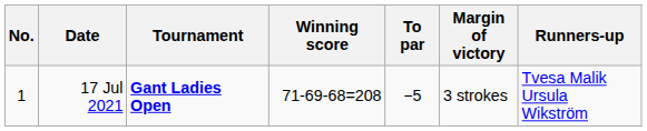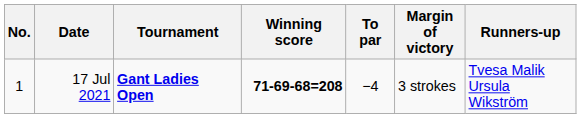 <table class="wikitable " style="font-size:95%;">
 <tr>
 <th>No.</th>
 <th>Date</th>
 <th>Tournament</th>
 <th>Winning score</th>
 <th>To par</th>
 <th>Margin of<br>victory</th>
 <th>Runners-up</th>
 </tr>
 <tr>
 <td align=center>1</td>
 <td align=right>17 Jul <a href='#'>2021</a></td>
 <td><strong><a href='#'>Gant Ladies Open</a></strong></td>
-<td align=right>71-69-68=208</td>
-<td align=center>−5</td>
+<td align=right><strong>71-69-68=208</strong></td>
+<td align=center>−4</td>
 <td>3 strokes</td>
 <td> <a href='#'>Tvesa Malik</a><br> <a href='#'>Ursula Wikström</a></td>
 </tr>
 </table>
